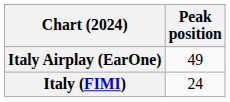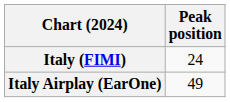 <table class="wikitable sortable plainrowheaders" style="text-align:center">
 <tr>
 <th scope="col">Chart (2024)</th>
 <th scope="col">Peak<br>position</th>
 </tr>
 <tr>
+<th scope="row">Italy (<a href='#'>FIMI</a>)</th>
+<td>24</td>
+</tr>
+<tr>
 <th scope="row">Italy Airplay (EarOne)</th>
 <td>49</td>
 </tr>
-<tr>
-<th scope="row">Italy (<a href='#'>FIMI</a>)</th>
-<td>24</td>
-</tr>
 </table>
